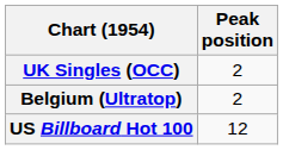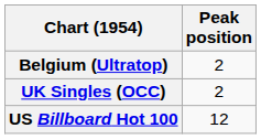 <table class="wikitable sortable plainrowheaders" style="text-align:center">
 <tr>
 <th scope="col">Chart (1954)</th>
 <th scope="col">Peak<br>position</th>
 </tr>
 <tr>
-<th scope="row"><a href='#'>UK Singles</a> (<a href='#'>OCC</a>)</th>
+<th scope="row">Belgium (<a href='#'>Ultratop</a>)</th>
 <td>2</td>
 </tr>
 <tr>
-<th scope="row">Belgium (<a href='#'>Ultratop</a>)</th>
+<th scope="row"><a href='#'>UK Singles</a> (<a href='#'>OCC</a>)</th>
 <td>2</td>
 </tr>
 <tr>
 <th scope="row">US <a href='#'><em>Billboard</em> Hot 100</a></th>
 <td>12</td>
 </tr>
 </table>
